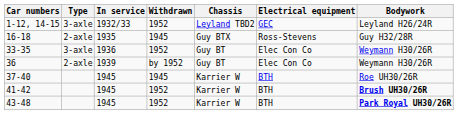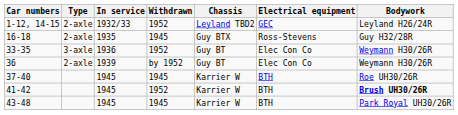 <table class="wikitable">
 <tr>
 <th>Car numbers</th>
 <th>Type</th>
 <th>In service</th>
 <th>Withdrawn</th>
 <th>Chassis</th>
 <th>Electrical equipment</th>
 <th>Bodywork</th>
 </tr>
 <tr>
 <td>1-12, 14-15</td>
-<td>3-axle</td>
+<td>2-axle</td>
 <td>1932/33</td>
 <td>1952</td>
 <td><a href='#'>Leyland</a> TBD2</td>
 <td><a href='#'>GEC</a></td>
 <td>Leyland H26/24R</td>
 </tr>
 <tr>
 <td>16-18</td>
 <td>2-axle</td>
 <td>1935</td>
 <td>1945</td>
 <td>Guy BTX</td>
 <td>Ross-Stevens</td>
 <td>Guy H32/28R</td>
 </tr>
 <tr>
 <td>33-35</td>
 <td>3-axle</td>
 <td>1936</td>
 <td>1952</td>
 <td>Guy BT</td>
 <td>Elec Con Co</td>
 <td><a href='#'>Weymann</a> H30/26R</td>
 </tr>
 <tr>
 <td>36</td>
 <td>2-axle</td>
 <td>1939</td>
 <td>by 1952</td>
 <td>Guy BT</td>
 <td>Elec Con Co</td>
 <td>Weymann H30/26R</td>
 </tr>
 <tr>
 <td>37-40</td>
 <td></td>
 <td>1945</td>
 <td>1945</td>
 <td>Karrier W</td>
 <td><a href='#'>BTH</a></td>
 <td><a href='#'>Roe</a> UH30/26R</td>
 </tr>
 <tr>
 <td>41-42</td>
 <td></td>
 <td>1945</td>
 <td>1952</td>
 <td>Karrier W</td>
 <td>BTH</td>
 <td><strong><a href='#'>Brush</a> UH30/26R</strong></td>
 </tr>
 <tr>
 <td>43-48</td>
 <td></td>
 <td>1945</td>
-<td>1952</td>
+<td>1945</td>
 <td>Karrier W</td>
 <td>BTH</td>
-<td><strong><a href='#'>Park Royal</a> UH30/26R</strong></td>
+<td><a href='#'>Park Royal</a> UH30/26R</td>
 </tr>
 </table>
